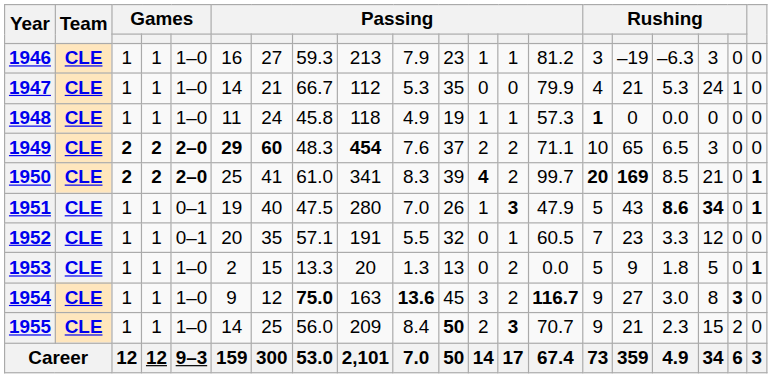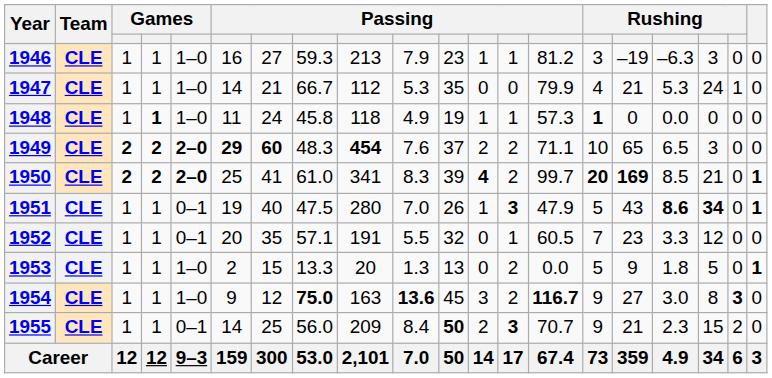 <table class="wikitable" style="text-align:center;">
 <tr>
 <th rowspan="2">Year</th>
 <th rowspan="2">Team</th>
 <th colspan="3">Games</th>
 <th colspan="9">Passing</th>
 <th colspan="5">Rushing</th>
 <th rowspan="2"></th>
 </tr>
 <tr>
 <th></th>
 <th></th>
 <th></th>
 <th></th>
 <th></th>
 <th></th>
 <th></th>
 <th></th>
 <th></th>
 <th></th>
 <th></th>
 <th></th>
 <th></th>
 <th></th>
 <th></th>
 <th></th>
 <th></th>
 </tr>
 <tr>
 <th><a href='#'>1946</a></th>
 <th style="background:#ffe6bd;"><a href='#'>CLE</a></th>
 <td>1</td>
 <td>1</td>
 <td>1–0</td>
 <td>16</td>
 <td>27</td>
 <td>59.3</td>
 <td>213</td>
 <td>7.9</td>
 <td>23</td>
 <td>1</td>
 <td>1</td>
 <td>81.2</td>
 <td>3</td>
 <td>–19</td>
 <td>–6.3</td>
 <td>3</td>
 <td>0</td>
 <td>0</td>
 </tr>
 <tr>
 <th><a href='#'>1947</a></th>
 <th style="background:#ffe6bd;"><a href='#'>CLE</a></th>
 <td>1</td>
 <td>1</td>
 <td>1–0</td>
 <td>14</td>
 <td>21</td>
 <td>66.7</td>
 <td>112</td>
 <td>5.3</td>
 <td>35</td>
 <td>0</td>
 <td>0</td>
 <td>79.9</td>
 <td>4</td>
 <td>21</td>
 <td>5.3</td>
 <td>24</td>
 <td>1</td>
 <td>0</td>
 </tr>
 <tr>
 <th><a href='#'>1948</a></th>
 <th style="background:#ffe6bd;"><a href='#'>CLE</a></th>
 <td>1</td>
-<td>1</td>
+<td><strong>1</strong></td>
 <td>1–0</td>
 <td>11</td>
 <td>24</td>
 <td>45.8</td>
 <td>118</td>
 <td>4.9</td>
 <td>19</td>
 <td>1</td>
 <td>1</td>
 <td>57.3</td>
 <td><strong>1</strong></td>
 <td>0</td>
 <td>0.0</td>
 <td>0</td>
 <td>0</td>
 <td>0</td>
 </tr>
 <tr>
 <th><a href='#'>1949</a></th>
 <th style="background:#ffe6bd;"><a href='#'>CLE</a></th>
 <td><strong>2</strong></td>
 <td><strong>2</strong></td>
 <td><strong>2–0</strong></td>
 <td><strong>29</strong></td>
 <td><strong>60</strong></td>
 <td>48.3</td>
 <td><strong>454</strong></td>
 <td>7.6</td>
 <td>37</td>
 <td>2</td>
 <td>2</td>
 <td>71.1</td>
 <td>10</td>
 <td>65</td>
 <td>6.5</td>
 <td>3</td>
 <td>0</td>
 <td>0</td>
 </tr>
 <tr>
 <th><a href='#'>1950</a></th>
 <th style="background:#ffe6bd;"><a href='#'>CLE</a></th>
 <td><strong>2</strong></td>
 <td><strong>2</strong></td>
 <td><strong>2–0</strong></td>
 <td>25</td>
 <td>41</td>
 <td>61.0</td>
 <td>341</td>
 <td>8.3</td>
 <td>39</td>
 <td><strong>4</strong></td>
 <td>2</td>
 <td>99.7</td>
 <td><strong>20</strong></td>
 <td><strong>169</strong></td>
 <td>8.5</td>
 <td>21</td>
 <td>0</td>
 <td><strong>1</strong></td>
 </tr>
 <tr>
 <th><a href='#'>1951</a></th>
 <th><a href='#'>CLE</a></th>
 <td>1</td>
 <td>1</td>
 <td>0–1</td>
 <td>19</td>
 <td>40</td>
 <td>47.5</td>
 <td>280</td>
 <td>7.0</td>
 <td>26</td>
 <td>1</td>
 <td><strong>3</strong></td>
 <td>47.9</td>
 <td>5</td>
 <td>43</td>
 <td><strong>8.6</strong></td>
 <td><strong>34</strong></td>
 <td>0</td>
 <td><strong>1</strong></td>
 </tr>
 <tr>
 <th><a href='#'>1952</a></th>
 <th><a href='#'>CLE</a></th>
 <td>1</td>
 <td>1</td>
 <td>0–1</td>
 <td>20</td>
 <td>35</td>
 <td>57.1</td>
 <td>191</td>
 <td>5.5</td>
 <td>32</td>
 <td>0</td>
 <td>1</td>
 <td>60.5</td>
 <td>7</td>
 <td>23</td>
 <td>3.3</td>
 <td>12</td>
 <td>0</td>
 <td>0</td>
 </tr>
 <tr>
 <th><a href='#'>1953</a></th>
 <th><a href='#'>CLE</a></th>
 <td>1</td>
 <td>1</td>
 <td>1–0</td>
 <td>2</td>
 <td>15</td>
 <td>13.3</td>
 <td>20</td>
 <td>1.3</td>
 <td>13</td>
 <td>0</td>
 <td>2</td>
 <td>0.0</td>
 <td>5</td>
 <td>9</td>
 <td>1.8</td>
 <td>5</td>
 <td>0</td>
 <td><strong>1</strong></td>
 </tr>
 <tr>
 <th><a href='#'>1954</a></th>
 <th style="background:#ffe6bd;"><a href='#'>CLE</a></th>
 <td>1</td>
 <td>1</td>
 <td>1–0</td>
 <td>9</td>
 <td>12</td>
 <td><strong>75.0</strong></td>
 <td>163</td>
 <td><strong>13.6</strong></td>
 <td>45</td>
 <td>3</td>
 <td>2</td>
 <td><strong>116.7</strong></td>
 <td>9</td>
 <td>27</td>
 <td>3.0</td>
 <td>8</td>
 <td><strong>3</strong></td>
 <td>0</td>
 </tr>
 <tr>
 <th><a href='#'>1955</a></th>
 <th style="background:#ffe6bd;"><a href='#'>CLE</a></th>
 <td>1</td>
 <td>1</td>
-<td>1–0</td>
+<td>0–1</td>
 <td>14</td>
 <td>25</td>
 <td>56.0</td>
 <td>209</td>
 <td>8.4</td>
 <td><strong>50</strong></td>
 <td>2</td>
 <td><strong>3</strong></td>
 <td>70.7</td>
 <td>9</td>
 <td>21</td>
 <td>2.3</td>
 <td>15</td>
 <td>2</td>
 <td>0</td>
 </tr>
 <tr>
 <th colspan="2">Career</th>
 <th>12</th>
 <th><u>12</u></th>
 <th><u>9–3</u></th>
 <th>159</th>
 <th>300</th>
 <th>53.0</th>
 <th>2,101</th>
 <th>7.0</th>
 <th>50</th>
 <th>14</th>
 <th>17</th>
 <th>67.4</th>
 <th>73</th>
 <th>359</th>
 <th>4.9</th>
 <th>34</th>
 <th>6</th>
 <th>3</th>
 </tr>
 </table>
